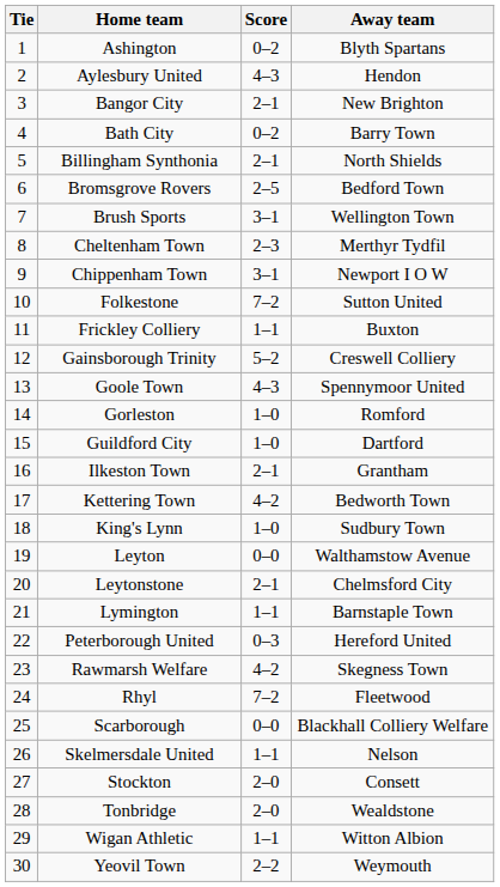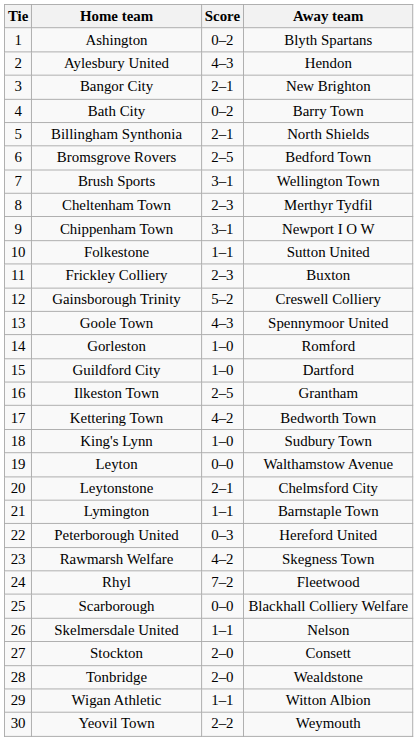 <table class="wikitable" style="text-align:center;">
 <tr>
 <th width=20>Tie</th>
 <th width=175>Home team</th>
 <th width=20>Score</th>
 <th width=175>Away team</th>
 </tr>
 <tr>
 <td>1</td>
 <td>Ashington</td>
 <td>0–2</td>
 <td>Blyth Spartans</td>
 </tr>
 <tr>
 <td>2</td>
 <td>Aylesbury United</td>
 <td>4–3</td>
 <td>Hendon</td>
 </tr>
 <tr>
 <td>3</td>
 <td>Bangor City</td>
 <td>2–1</td>
 <td>New Brighton</td>
 </tr>
 <tr>
 <td>4</td>
 <td>Bath City</td>
 <td>0–2</td>
 <td>Barry Town</td>
 </tr>
 <tr>
 <td>5</td>
 <td>Billingham Synthonia</td>
 <td>2–1</td>
 <td>North Shields</td>
 </tr>
 <tr>
 <td>6</td>
 <td>Bromsgrove Rovers</td>
 <td>2–5</td>
 <td>Bedford Town</td>
 </tr>
 <tr>
 <td>7</td>
 <td>Brush Sports</td>
 <td>3–1</td>
 <td>Wellington Town</td>
 </tr>
 <tr>
 <td>8</td>
 <td>Cheltenham Town</td>
 <td>2–3</td>
 <td>Merthyr Tydfil</td>
 </tr>
 <tr>
 <td>9</td>
 <td>Chippenham Town</td>
 <td>3–1</td>
 <td>Newport I O W</td>
 </tr>
 <tr>
 <td>10</td>
 <td>Folkestone</td>
-<td>7–2</td>
+<td>1–1</td>
 <td>Sutton United</td>
 </tr>
 <tr>
 <td>11</td>
 <td>Frickley Colliery</td>
-<td>1–1</td>
+<td>2–3</td>
 <td>Buxton</td>
 </tr>
 <tr>
 <td>12</td>
 <td>Gainsborough Trinity</td>
 <td>5–2</td>
 <td>Creswell Colliery</td>
 </tr>
 <tr>
 <td>13</td>
 <td>Goole Town</td>
 <td>4–3</td>
 <td>Spennymoor United</td>
 </tr>
 <tr>
 <td>14</td>
 <td>Gorleston</td>
 <td>1–0</td>
 <td>Romford</td>
 </tr>
 <tr>
 <td>15</td>
 <td>Guildford City</td>
 <td>1–0</td>
 <td>Dartford</td>
 </tr>
 <tr>
 <td>16</td>
 <td>Ilkeston Town</td>
-<td>2–1</td>
+<td>2–5</td>
 <td>Grantham</td>
 </tr>
 <tr>
 <td>17</td>
 <td>Kettering Town</td>
 <td>4–2</td>
 <td>Bedworth Town</td>
 </tr>
 <tr>
 <td>18</td>
 <td>King's Lynn</td>
 <td>1–0</td>
 <td>Sudbury Town</td>
 </tr>
 <tr>
 <td>19</td>
 <td>Leyton</td>
 <td>0–0</td>
 <td>Walthamstow Avenue</td>
 </tr>
 <tr>
 <td>20</td>
 <td>Leytonstone</td>
 <td>2–1</td>
 <td>Chelmsford City</td>
 </tr>
 <tr>
 <td>21</td>
 <td>Lymington</td>
 <td>1–1</td>
 <td>Barnstaple Town</td>
 </tr>
 <tr>
 <td>22</td>
 <td>Peterborough United</td>
 <td>0–3</td>
 <td>Hereford United</td>
 </tr>
 <tr>
 <td>23</td>
 <td>Rawmarsh Welfare</td>
 <td>4–2</td>
 <td>Skegness Town</td>
 </tr>
 <tr>
 <td>24</td>
 <td>Rhyl</td>
 <td>7–2</td>
 <td>Fleetwood</td>
 </tr>
 <tr>
 <td>25</td>
 <td>Scarborough</td>
 <td>0–0</td>
 <td>Blackhall Colliery Welfare</td>
 </tr>
 <tr>
 <td>26</td>
 <td>Skelmersdale United</td>
 <td>1–1</td>
 <td>Nelson</td>
 </tr>
 <tr>
 <td>27</td>
 <td>Stockton</td>
 <td>2–0</td>
 <td>Consett</td>
 </tr>
 <tr>
 <td>28</td>
 <td>Tonbridge</td>
 <td>2–0</td>
 <td>Wealdstone</td>
 </tr>
 <tr>
 <td>29</td>
 <td>Wigan Athletic</td>
 <td>1–1</td>
 <td>Witton Albion</td>
 </tr>
 <tr>
 <td>30</td>
 <td>Yeovil Town</td>
 <td>2–2</td>
 <td>Weymouth</td>
 </tr>
 </table>
